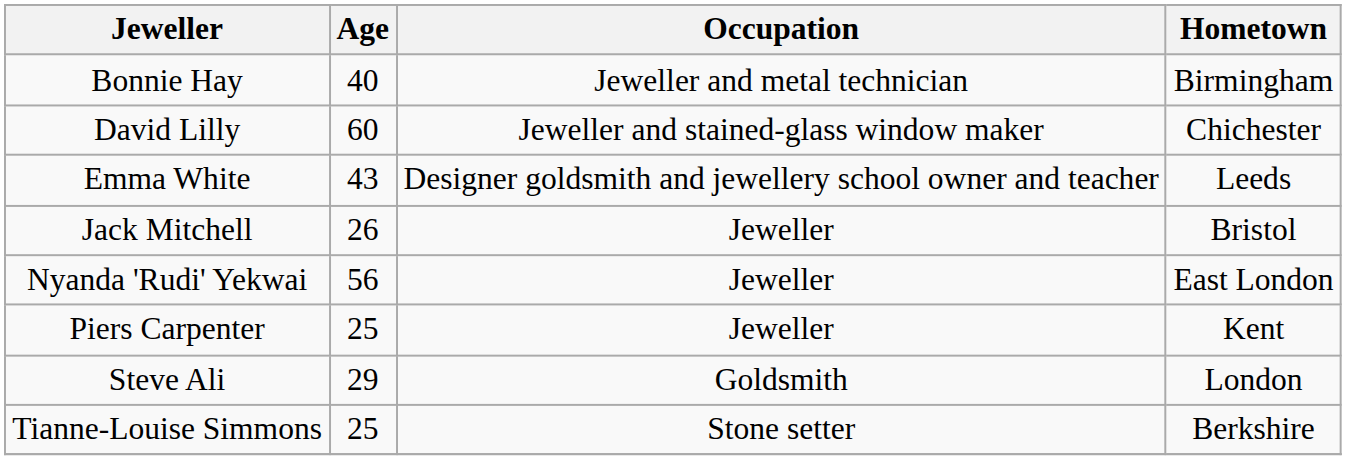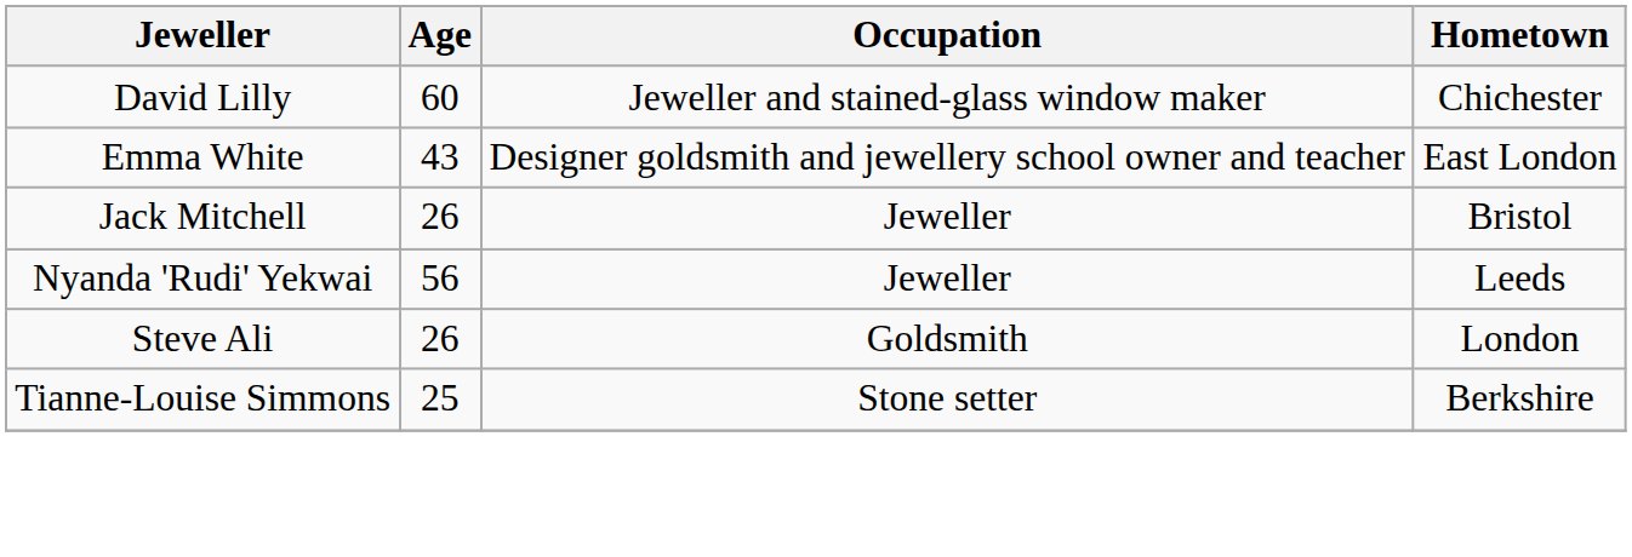 <table class="wikitable" style="text-align:center">
 <tr>
 <th>Jeweller</th>
 <th>Age</th>
 <th>Occupation</th>
 <th>Hometown</th>
-</tr>
-<tr>
-<td>Bonnie Hay</td>
-<td>40</td>
-<td>Jeweller and metal technician</td>
-<td>Birmingham</td>
 </tr>
 <tr>
 <td>David Lilly</td>
 <td>60</td>
 <td>Jeweller and stained-glass window maker</td>
 <td>Chichester</td>
 </tr>
 <tr>
 <td>Emma White</td>
 <td>43</td>
 <td>Designer goldsmith and jewellery school owner and teacher</td>
-<td>Leeds</td>
+<td>East London</td>
 </tr>
 <tr>
 <td>Jack Mitchell</td>
 <td>26</td>
 <td>Jeweller</td>
 <td>Bristol</td>
 </tr>
 <tr>
 <td>Nyanda 'Rudi' Yekwai</td>
 <td>56</td>
 <td>Jeweller</td>
-<td>East London</td>
-</tr>
-<tr>
-<td>Piers Carpenter</td>
-<td>25</td>
-<td>Jeweller</td>
-<td>Kent</td>
+<td>Leeds</td>
 </tr>
 <tr>
 <td>Steve Ali</td>
-<td>29</td>
+<td>26</td>
 <td>Goldsmith</td>
 <td>London</td>
 </tr>
 <tr>
 <td>Tianne-Louise Simmons</td>
 <td>25</td>
 <td>Stone setter</td>
 <td>Berkshire</td>
 </tr>
 <tr>
 </tr>
 </table>
